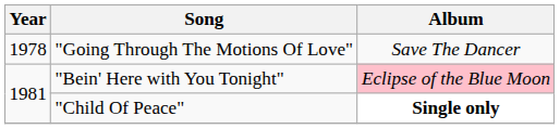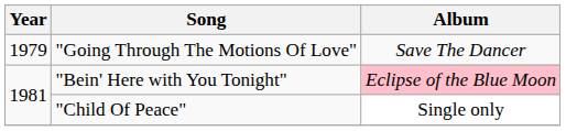 <table class="wikitable" style="text-align:center;">
 <tr>
 <th>Year</th>
 <th>Song</th>
 <th>Album</th>
 </tr>
 <tr>
-<td>1978</td>
+<td>1979</td>
 <td style="text-align:left;">"Going Through The Motions Of Love"</td>
 <td><em>Save The Dancer</em></td>
 </tr>
 <tr>
 <td rowspan="2">1981</td>
 <td style="text-align:left;">"Bein' Here with You Tonight"</td>
 <td style="background: pink;"><em>Eclipse of the Blue Moon</em></td>
 </tr>
 <tr>
 <td style="text-align:left;">"Child Of Peace"</td>
-<td style="background-color:white;"><strong>Single only</strong></td>
+<td style="background-color:white;">Single only</td>
 </tr>
 <tr>
 </tr>
 </table>
